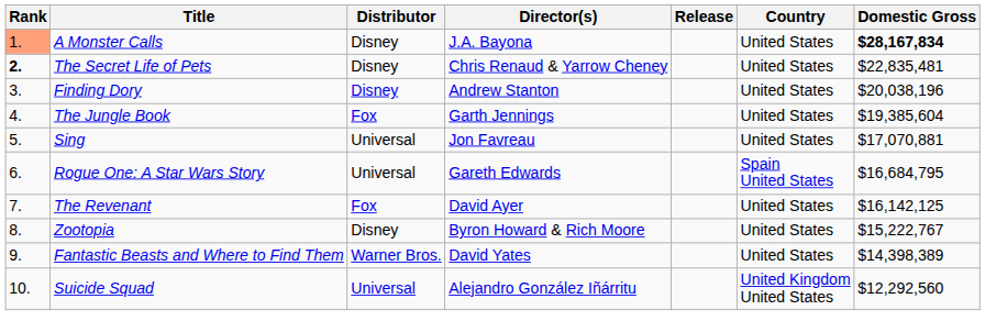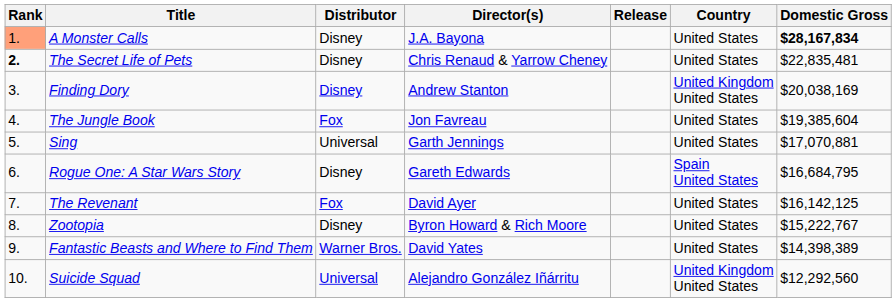 <table class="wikitable sortable" style="margin:auto; margin:auto;">
 <tr>
 <th>Rank</th>
 <th>Title</th>
 <th>Distributor</th>
 <th>Director(s)</th>
 <th>Release</th>
 <th>Country</th>
 <th>Domestic Gross</th>
 </tr>
 <tr>
 <td style="background: lightsalmon;">1.</td>
 <td><em><a href='#'>A Monster Calls</a></em></td>
 <td>Disney</td>
 <td><a href='#'>J.A. Bayona</a></td>
 <td></td>
 <td>United States</td>
 <td><strong>$28,167,834</strong></td>
 </tr>
 <tr>
 <td><strong>2.</strong></td>
 <td><em><a href='#'>The Secret Life of Pets</a></em></td>
 <td>Disney</td>
 <td><a href='#'>Chris Renaud</a> & <a href='#'>Yarrow Cheney</a></td>
 <td></td>
 <td>United States</td>
 <td>$22,835,481</td>
 </tr>
 <tr>
 <td>3.</td>
 <td><em><a href='#'>Finding Dory</a></em></td>
 <td><a href='#'>Disney</a></td>
 <td><a href='#'>Andrew Stanton</a></td>
 <td></td>
-<td>United States</td>
-<td>$20,038,196</td>
+<td><a href='#'>United Kingdom</a><br>United States</td>
+<td>$20,038,169</td>
 </tr>
 <tr>
 <td>4.</td>
 <td><em><a href='#'>The Jungle Book</a></em></td>
 <td><a href='#'>Fox</a></td>
-<td><a href='#'>Garth Jennings</a></td>
+<td><a href='#'>Jon Favreau</a></td>
 <td></td>
 <td>United States</td>
 <td>$19,385,604</td>
 </tr>
 <tr>
 <td>5.</td>
 <td><em><a href='#'>Sing</a></em></td>
 <td>Universal</td>
-<td><a href='#'>Jon Favreau</a></td>
+<td><a href='#'>Garth Jennings</a></td>
 <td></td>
 <td>United States</td>
 <td>$17,070,881</td>
 </tr>
 <tr>
 <td>6.</td>
 <td><em><a href='#'>Rogue One: A Star Wars Story</a></em></td>
-<td>Universal</td>
+<td>Disney</td>
 <td><a href='#'>Gareth Edwards</a></td>
 <td></td>
 <td><a href='#'>Spain</a><br><a href='#'>United States</a></td>
 <td>$16,684,795</td>
 </tr>
 <tr>
 <td>7.</td>
 <td><em><a href='#'>The Revenant</a></em></td>
 <td><a href='#'>Fox</a></td>
 <td><a href='#'>David Ayer</a></td>
 <td></td>
 <td>United States</td>
 <td>$16,142,125</td>
 </tr>
 <tr>
 <td>8.</td>
 <td><em><a href='#'>Zootopia</a></em></td>
 <td>Disney</td>
 <td><a href='#'>Byron Howard</a> & <a href='#'>Rich Moore</a></td>
 <td></td>
 <td>United States</td>
 <td>$15,222,767</td>
 </tr>
 <tr>
 <td>9.</td>
 <td><em><a href='#'>Fantastic Beasts and Where to Find Them</a></em></td>
 <td><a href='#'>Warner Bros.</a></td>
 <td><a href='#'>David Yates</a></td>
 <td></td>
 <td>United States</td>
 <td>$14,398,389</td>
 </tr>
 <tr>
 <td>10.</td>
 <td><em><a href='#'>Suicide Squad</a></em></td>
 <td><a href='#'>Universal</a></td>
 <td><a href='#'>Alejandro González Iñárritu</a></td>
 <td></td>
 <td><a href='#'>United Kingdom</a><br>United States</td>
 <td>$12,292,560</td>
 </tr>
 </table>
